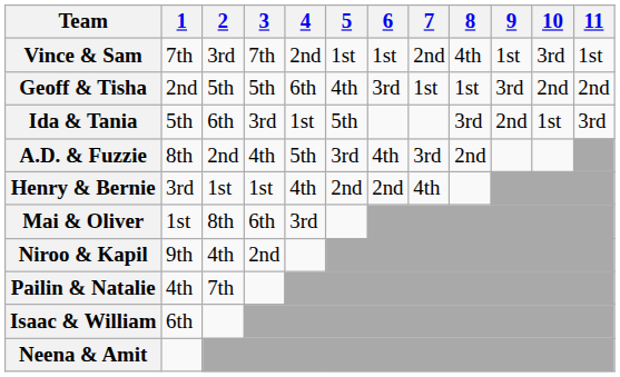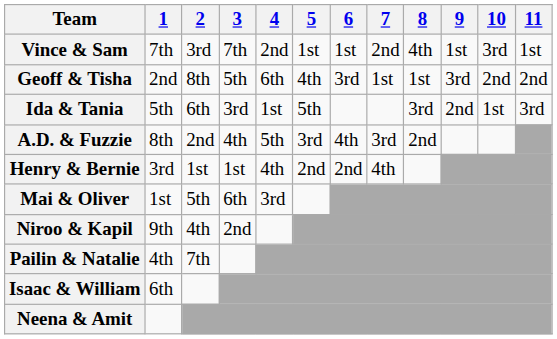 <table class="wikitable sortable" style="text-align:left;">
 <tr>
 <th class="unsortable">Team</th>
 <th><a href='#'>1</a></th>
 <th><a href='#'>2</a></th>
 <th><a href='#'>3</a></th>
 <th><a href='#'>4</a></th>
 <th><a href='#'>5</a></th>
 <th><a href='#'>6</a></th>
 <th><a href='#'>7</a></th>
 <th><a href='#'>8</a></th>
 <th><a href='#'>9</a></th>
 <th><a href='#'>10</a></th>
 <th><a href='#'>11</a></th>
 </tr>
 <tr>
 <th>Vince & Sam</th>
 <td>7th</td>
 <td>3rd</td>
 <td>7th</td>
 <td>2nd</td>
 <td>1st</td>
 <td>1st</td>
 <td>2nd</td>
 <td>4th</td>
 <td>1st</td>
 <td>3rd</td>
 <td>1st</td>
 </tr>
 <tr>
 <th>Geoff & Tisha</th>
 <td>2nd</td>
-<td>5th</td>
+<td>8th</td>
 <td>5th</td>
 <td>6th</td>
 <td>4th</td>
 <td>3rd</td>
 <td>1st</td>
 <td>1st</td>
 <td>3rd</td>
 <td>2nd</td>
 <td>2nd</td>
 </tr>
 <tr>
 <th>Ida & Tania</th>
 <td>5th</td>
 <td>6th</td>
 <td>3rd</td>
 <td>1st</td>
 <td>5th</td>
 <td></td>
 <td></td>
 <td>3rd</td>
 <td>2nd</td>
 <td>1st</td>
 <td>3rd</td>
 </tr>
 <tr>
 <th>A.D. & Fuzzie</th>
 <td>8th</td>
 <td>2nd</td>
 <td>4th</td>
 <td>5th</td>
 <td>3rd</td>
 <td>4th</td>
 <td>3rd</td>
 <td>2nd</td>
 <td></td>
 <td></td>
 <td colspan=1 bgcolor=darkgray></td>
 </tr>
 <tr>
 <th>Henry & Bernie</th>
 <td>3rd</td>
 <td>1st</td>
 <td>1st</td>
 <td>4th</td>
 <td>2nd</td>
 <td>2nd</td>
 <td>4th</td>
 <td></td>
 <td colspan=3 bgcolor=darkgray></td>
 </tr>
 <tr>
 <th>Mai & Oliver</th>
 <td>1st</td>
-<td>8th</td>
+<td>5th</td>
 <td>6th</td>
 <td>3rd</td>
 <td></td>
 <td colspan=6 bgcolor=darkgray></td>
 </tr>
 <tr>
 <th>Niroo & Kapil</th>
 <td>9th</td>
 <td>4th</td>
 <td>2nd</td>
 <td></td>
 <td colspan=7 bgcolor=darkgray></td>
 </tr>
 <tr>
 <th>Pailin & Natalie</th>
 <td>4th</td>
 <td>7th</td>
 <td></td>
 <td colspan=8 bgcolor=darkgray></td>
 </tr>
 <tr>
 <th>Isaac & William</th>
 <td>6th</td>
 <td></td>
 <td colspan=9 bgcolor=darkgray></td>
 </tr>
 <tr>
 <th>Neena & Amit</th>
 <td></td>
 <td colspan=10 bgcolor=darkgray></td>
 </tr>
 </table>
